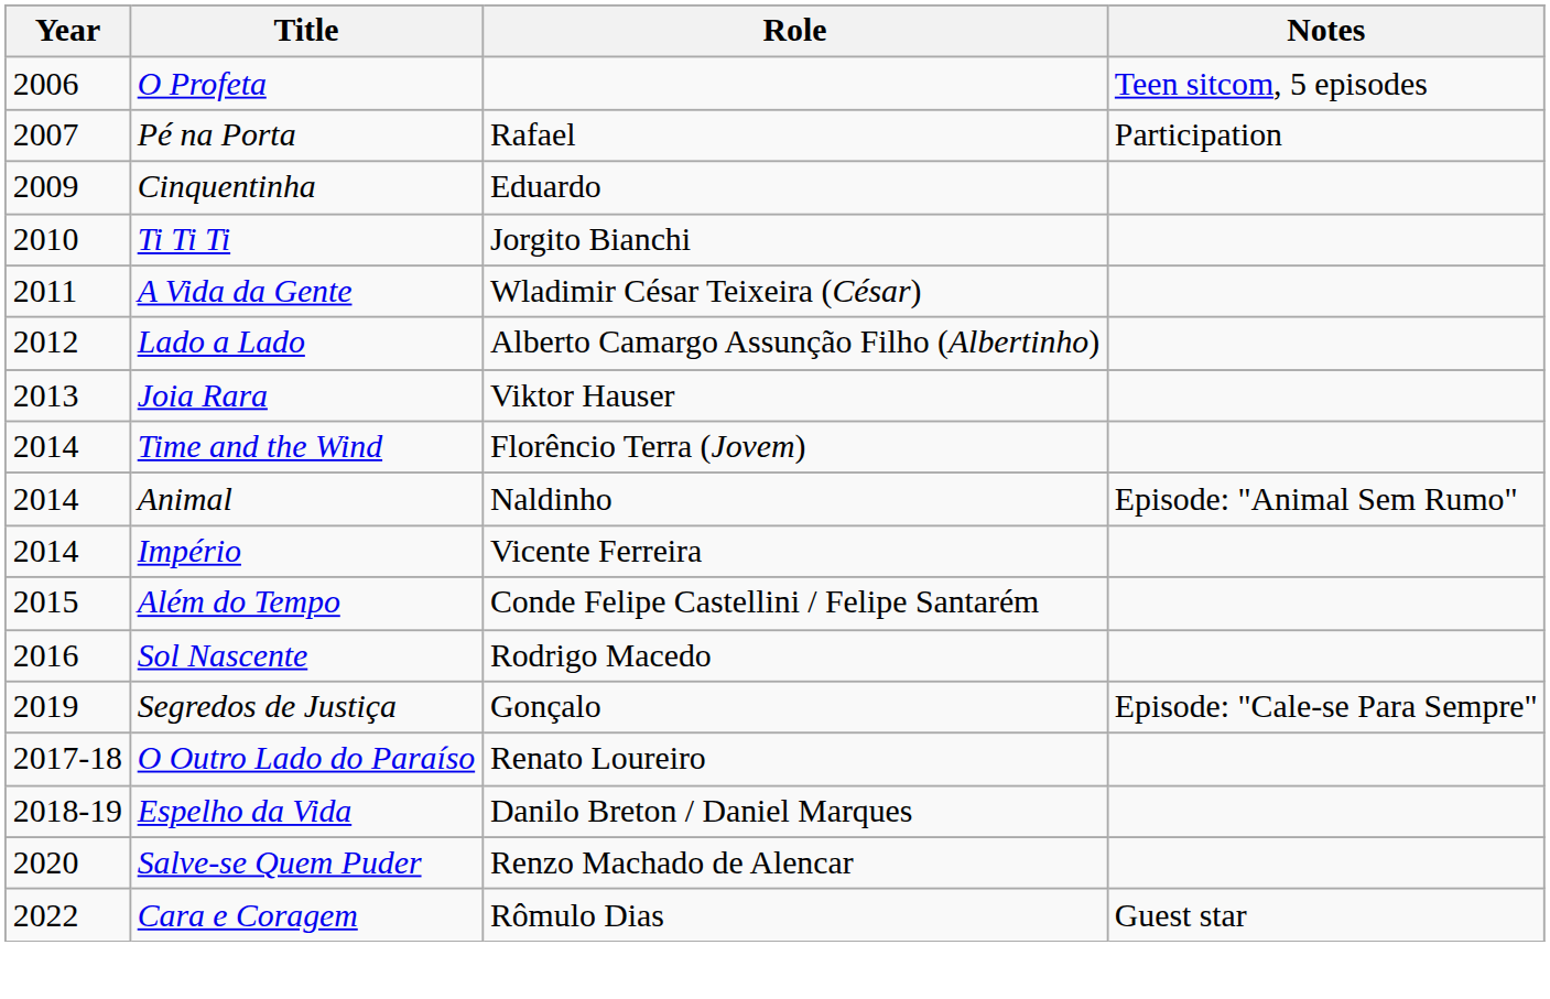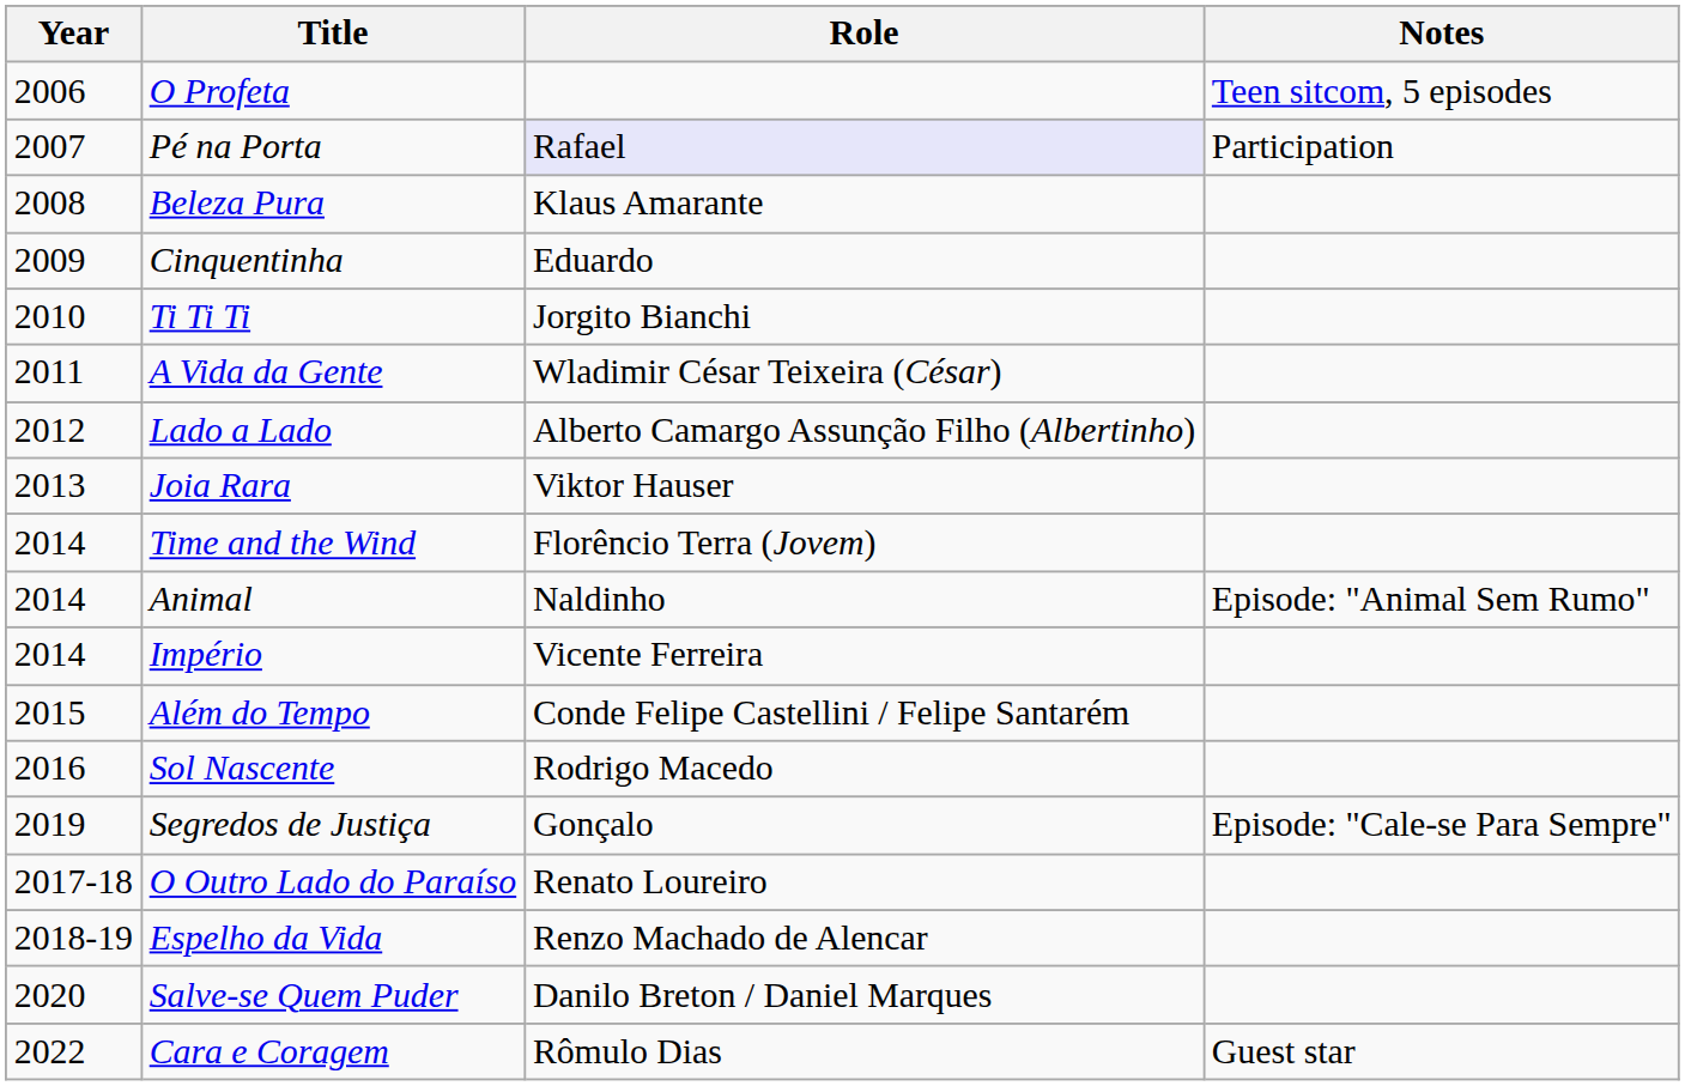 <table class="wikitable">
 <tr>
 <th>Year</th>
 <th>Title</th>
 <th>Role</th>
 <th>Notes</th>
 </tr>
 <tr>
 <td>2006</td>
 <td><em><a href='#'>O Profeta</a></em></td>
 <td></td>
 <td><a href='#'>Teen sitcom</a>, 5 episodes</td>
 </tr>
 <tr>
 <td>2007</td>
 <td><em>Pé na Porta</em></td>
-<td>Rafael</td>
+<td style="background: lavender;">Rafael</td>
 <td>Participation</td>
+</tr>
+<tr>
+<td>2008</td>
+<td><em><a href='#'>Beleza Pura</a></em></td>
+<td>Klaus Amarante</td>
+<td></td>
 </tr>
 <tr>
 <td>2009</td>
 <td><em>Cinquentinha</em></td>
 <td>Eduardo</td>
 <td></td>
 </tr>
 <tr>
 <td>2010</td>
 <td><em><a href='#'>Ti Ti Ti</a></em></td>
 <td>Jorgito Bianchi</td>
 <td></td>
 </tr>
 <tr>
 <td>2011</td>
 <td><em><a href='#'>A Vida da Gente</a></em></td>
 <td>Wladimir César Teixeira (<em>César</em>)</td>
 <td></td>
 </tr>
 <tr>
 <td>2012</td>
 <td><em><a href='#'>Lado a Lado</a></em></td>
 <td>Alberto Camargo Assunção Filho (<em>Albertinho</em>)</td>
 <td></td>
 </tr>
 <tr>
 <td>2013</td>
 <td><em><a href='#'>Joia Rara</a></em></td>
 <td>Viktor Hauser</td>
 <td></td>
 </tr>
 <tr>
 <td>2014</td>
 <td><em><a href='#'>Time and the Wind</a></em></td>
 <td>Florêncio Terra (<em>Jovem</em>)</td>
 <td></td>
 </tr>
 <tr>
 <td>2014</td>
 <td><em>Animal</em></td>
 <td>Naldinho</td>
 <td>Episode: "Animal Sem Rumo"</td>
 </tr>
 <tr>
 <td>2014</td>
 <td><em><a href='#'>Império</a></em></td>
 <td>Vicente Ferreira</td>
 <td></td>
 </tr>
 <tr>
 <td>2015</td>
 <td><em><a href='#'>Além do Tempo</a></em></td>
 <td>Conde Felipe Castellini / Felipe Santarém</td>
 <td></td>
 </tr>
 <tr>
 <td>2016</td>
 <td><em><a href='#'>Sol Nascente</a></em></td>
 <td>Rodrigo Macedo</td>
 <td></td>
 </tr>
 <tr>
 <td>2019</td>
 <td><em>Segredos de Justiça</em></td>
 <td>Gonçalo</td>
 <td>Episode: "Cale-se Para Sempre"</td>
 </tr>
 <tr>
 <td>2017-18</td>
 <td><em><a href='#'>O Outro Lado do Paraíso</a></em></td>
 <td>Renato Loureiro</td>
 <td></td>
 </tr>
 <tr>
 <td>2018-19</td>
 <td><em><a href='#'>Espelho da Vida</a></em></td>
-<td>Danilo Breton / Daniel Marques</td>
+<td>Renzo Machado de Alencar</td>
 <td></td>
 </tr>
 <tr>
 <td>2020</td>
 <td><em><a href='#'>Salve-se Quem Puder</a></em></td>
-<td>Renzo Machado de Alencar</td>
+<td>Danilo Breton / Daniel Marques</td>
 <td></td>
 </tr>
 <tr>
 <td>2022</td>
 <td><em><a href='#'>Cara e Coragem</a></em></td>
 <td>Rômulo Dias</td>
 <td>Guest star</td>
 </tr>
 </table>
